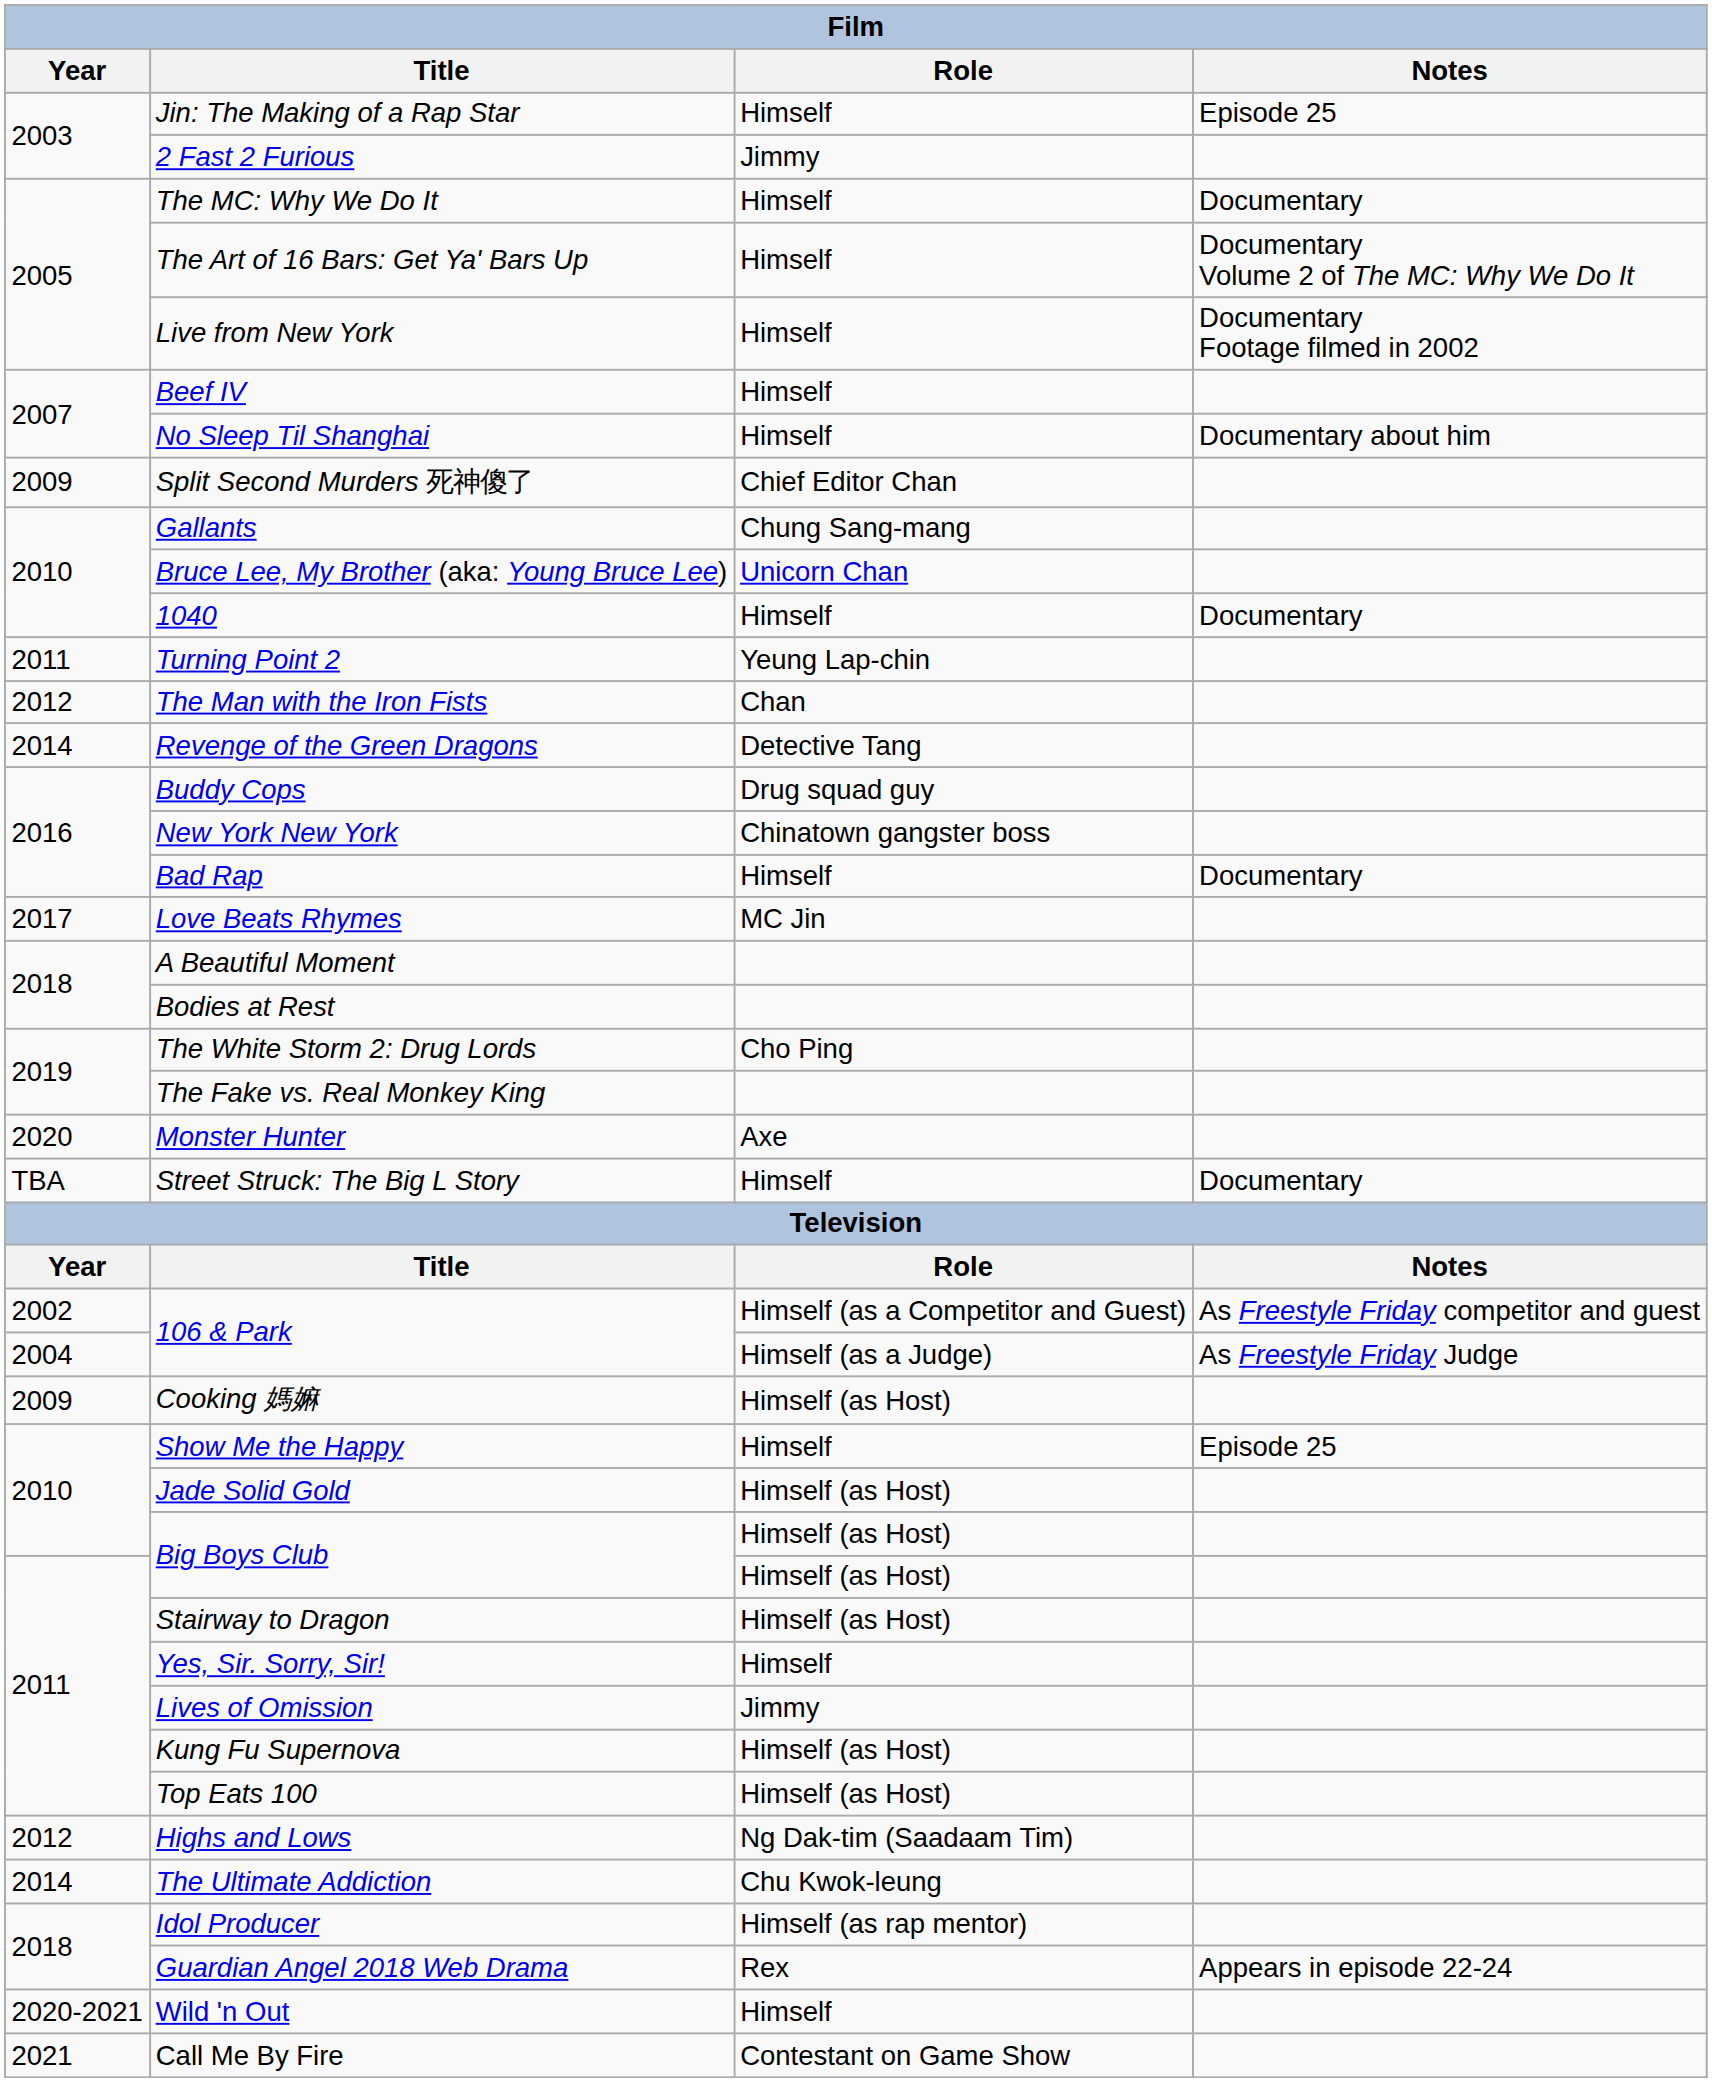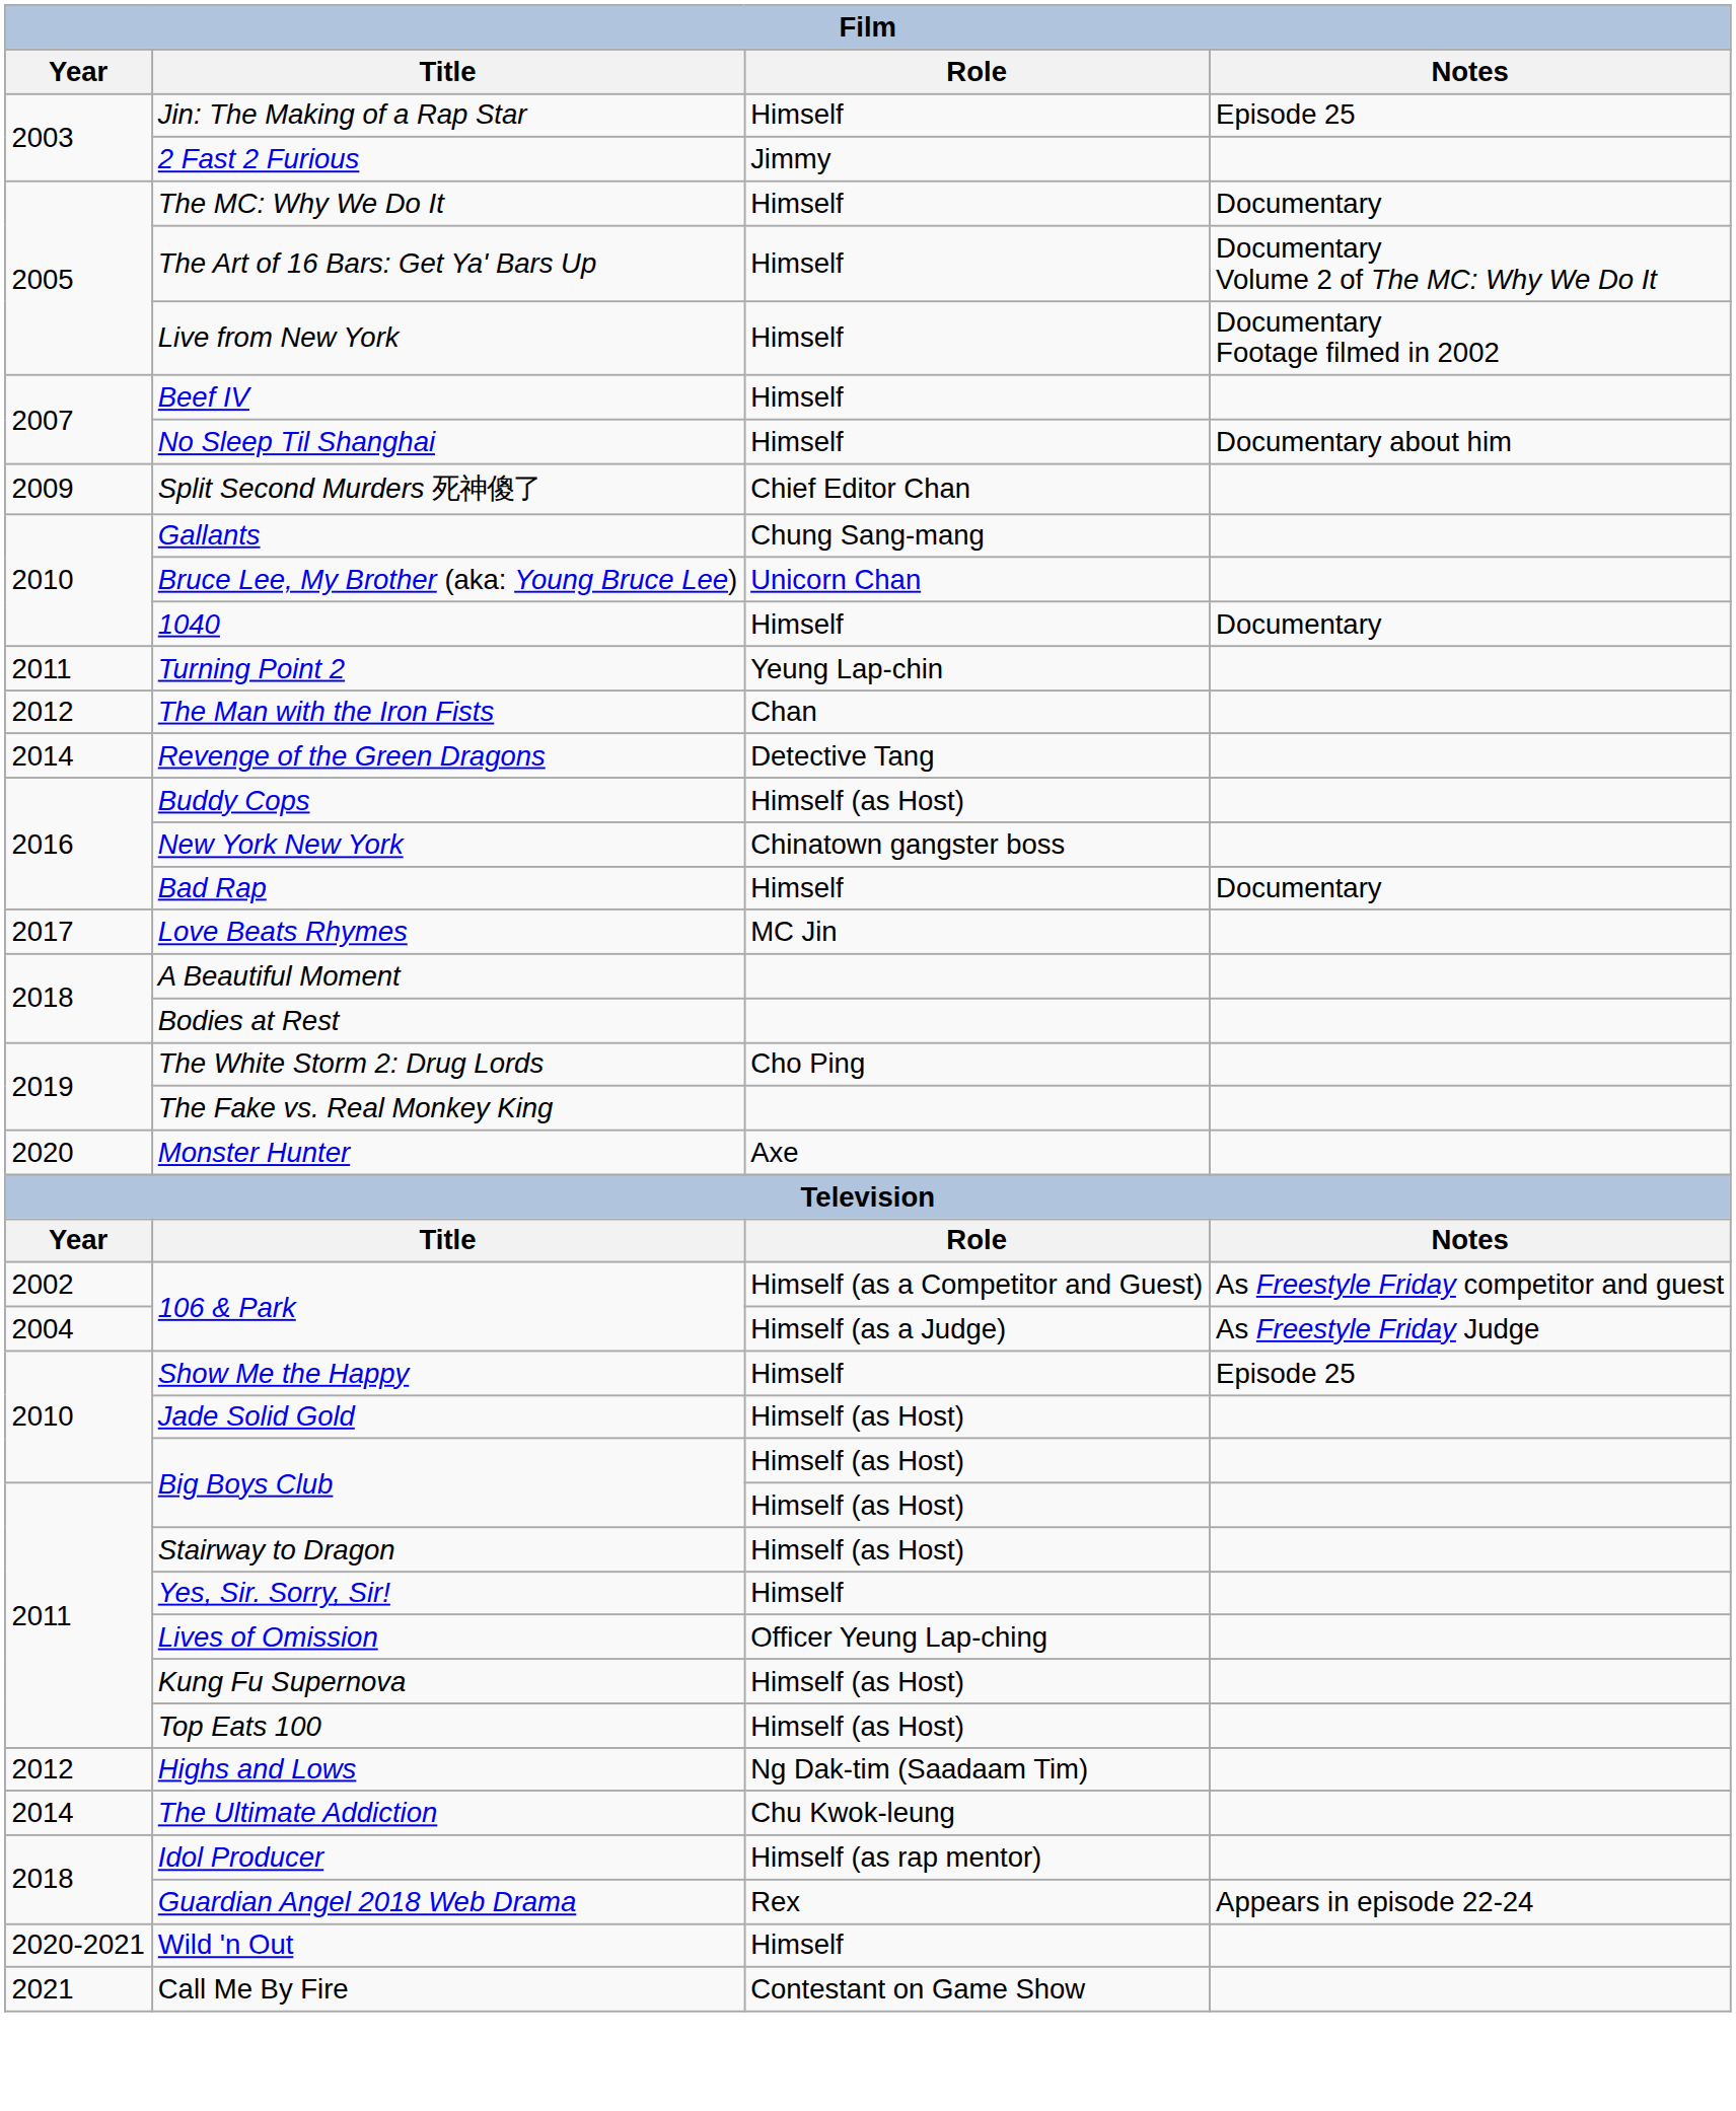 <table class="wikitable" style=" font-size: 90%;">
 <tr>
 <th colspan="4" style="background: LightSteelBlue;">Film</th>
 </tr>
 <tr>
 <th>Year</th>
 <th>Title</th>
 <th>Role</th>
 <th>Notes</th>
 </tr>
 <tr>
 <td rowspan=2>2003</td>
 <td><em>Jin: The Making of a Rap Star</em></td>
 <td>Himself</td>
 <td>Episode 25</td>
 </tr>
 <tr>
 <td><em><a href='#'>2 Fast 2 Furious</a></em></td>
 <td>Jimmy</td>
 <td></td>
 </tr>
 <tr>
 <td rowspan="3">2005</td>
 <td><em>The MC: Why We Do It</em></td>
 <td>Himself</td>
 <td>Documentary</td>
 </tr>
 <tr>
 <td><em>The Art of 16 Bars: Get Ya' Bars Up</em></td>
 <td>Himself</td>
 <td>Documentary<br>Volume 2 of <em>The MC: Why We Do It</em></td>
 </tr>
 <tr>
 <td><em>Live from New York</em></td>
 <td>Himself</td>
 <td>Documentary<br>Footage filmed in 2002</td>
 </tr>
 <tr>
 <td rowspan=2>2007</td>
 <td><em><a href='#'>Beef IV</a></em></td>
 <td>Himself</td>
 <td></td>
 </tr>
 <tr>
 <td><em><a href='#'>No Sleep Til Shanghai</a></em></td>
 <td>Himself</td>
 <td>Documentary about him</td>
 </tr>
 <tr>
 <td>2009</td>
 <td><em>Split Second Murders</em> 死神傻了</td>
 <td>Chief Editor Chan</td>
 <td></td>
 </tr>
 <tr>
 <td rowspan=3>2010</td>
 <td><em><a href='#'>Gallants</a></em></td>
 <td>Chung Sang-mang</td>
 <td></td>
 </tr>
 <tr>
 <td><em><a href='#'>Bruce Lee, My Brother</a></em> (aka: <em><a href='#'>Young Bruce Lee</a></em>)</td>
 <td><a href='#'>Unicorn Chan</a></td>
 <td></td>
 </tr>
 <tr>
 <td><em><a href='#'>1040</a></em></td>
 <td>Himself</td>
 <td>Documentary</td>
 </tr>
 <tr>
 <td>2011</td>
 <td><em><a href='#'>Turning Point 2</a></em></td>
 <td>Yeung Lap-chin</td>
 <td></td>
 </tr>
 <tr>
 <td>2012</td>
 <td><em><a href='#'>The Man with the Iron Fists</a></em></td>
 <td>Chan</td>
 <td></td>
 </tr>
 <tr>
 <td>2014</td>
 <td><em><a href='#'>Revenge of the Green Dragons</a></em></td>
 <td>Detective Tang</td>
 <td></td>
 </tr>
 <tr>
 <td rowspan="3">2016</td>
 <td><em><a href='#'>Buddy Cops</a></em></td>
-<td>Drug squad guy</td>
+<td>Himself (as Host)</td>
 <td></td>
 </tr>
 <tr>
 <td><em><a href='#'>New York New York</a></em></td>
 <td>Chinatown gangster boss</td>
 <td></td>
 </tr>
 <tr>
 <td><a href='#'><em>Bad Rap</em></a></td>
 <td>Himself</td>
 <td>Documentary</td>
 </tr>
 <tr>
 <td>2017</td>
 <td><em><a href='#'>Love Beats Rhymes</a></em></td>
 <td>MC Jin</td>
 <td></td>
 </tr>
 <tr>
 <td rowspan=2>2018</td>
 <td><em>A Beautiful Moment</em></td>
 <td></td>
 <td></td>
 </tr>
 <tr>
 <td><em>Bodies at Rest</em></td>
 <td></td>
 <td></td>
 </tr>
 <tr>
 <td rowspan="2">2019</td>
 <td><em>The White Storm 2: Drug Lords</em></td>
 <td>Cho Ping</td>
 <td></td>
 </tr>
 <tr>
 <td><em>The Fake vs. Real Monkey King</em></td>
 <td></td>
 <td></td>
 </tr>
 <tr>
 <td>2020</td>
 <td><em><a href='#'>Monster Hunter</a></em></td>
 <td>Axe</td>
 <td></td>
 </tr>
 <tr>
-<td>TBA</td>
-<td><em>Street Struck: The Big L Story</em></td>
-<td>Himself</td>
-<td>Documentary</td>
-</tr>
-<tr>
 <th colspan="4" style="background: LightSteelBlue;">Television</th>
 </tr>
 <tr>
 <th>Year</th>
 <th>Title</th>
 <th>Role</th>
 <th>Notes</th>
 </tr>
 <tr>
 <td>2002</td>
 <td rowspan=2><em><a href='#'>106 & Park</a></em></td>
 <td>Himself (as a Competitor and Guest)</td>
 <td>As <em><a href='#'>Freestyle Friday</a></em> competitor and guest</td>
 </tr>
 <tr>
 <td>2004</td>
 <td>Himself (as a Judge)</td>
 <td>As <em><a href='#'>Freestyle Friday</a></em> Judge</td>
-</tr>
-<tr>
-<td>2009</td>
-<td><em>Cooking 媽嫲</em></td>
-<td>Himself (as Host)</td>
-<td></td>
 </tr>
 <tr>
 <td rowspan=3>2010</td>
 <td><em><a href='#'>Show Me the Happy</a></em></td>
 <td>Himself</td>
 <td>Episode 25</td>
 </tr>
 <tr>
 <td><em><a href='#'>Jade Solid Gold</a></em></td>
 <td>Himself (as Host)</td>
 <td></td>
 </tr>
 <tr>
 <td rowspan=2><em><a href='#'>Big Boys Club</a></em></td>
 <td>Himself (as Host)</td>
 <td></td>
 </tr>
 <tr>
 <td rowspan=6>2011</td>
 <td>Himself (as Host)</td>
 <td></td>
 </tr>
 <tr>
 <td><em>Stairway to Dragon</em></td>
 <td>Himself (as Host)</td>
 <td></td>
 </tr>
 <tr>
 <td><em><a href='#'>Yes, Sir. Sorry, Sir!</a></em></td>
 <td>Himself</td>
 <td></td>
 </tr>
 <tr>
 <td><em><a href='#'>Lives of Omission</a></em></td>
-<td>Jimmy</td>
+<td>Officer Yeung Lap-ching</td>
 <td></td>
 </tr>
 <tr>
 <td><em>Kung Fu Supernova</em></td>
 <td>Himself (as Host)</td>
 <td></td>
 </tr>
 <tr>
 <td><em>Top Eats 100</em></td>
 <td>Himself (as Host)</td>
 <td></td>
 </tr>
 <tr>
 <td>2012</td>
 <td><em><a href='#'>Highs and Lows</a></em></td>
 <td>Ng Dak-tim (Saadaam Tim)</td>
 <td></td>
 </tr>
 <tr>
 <td>2014</td>
 <td><em><a href='#'>The Ultimate Addiction</a></em></td>
 <td>Chu Kwok-leung</td>
 <td></td>
 </tr>
 <tr>
 <td rowspan=2>2018</td>
 <td><em><a href='#'>Idol Producer</a></em></td>
 <td>Himself (as rap mentor)</td>
 <td></td>
 </tr>
 <tr>
 <td><em><a href='#'>Guardian Angel 2018 Web Drama</a></em></td>
 <td>Rex</td>
 <td>Appears in episode 22-24</td>
 </tr>
 <tr>
 <td>2020-2021</td>
 <td><a href='#'>Wild 'n Out</a></td>
 <td>Himself</td>
 <td></td>
 </tr>
 <tr>
 <td>2021</td>
 <td>Call Me By Fire</td>
 <td>Contestant on Game Show</td>
 <td></td>
 </tr>
 </table>
